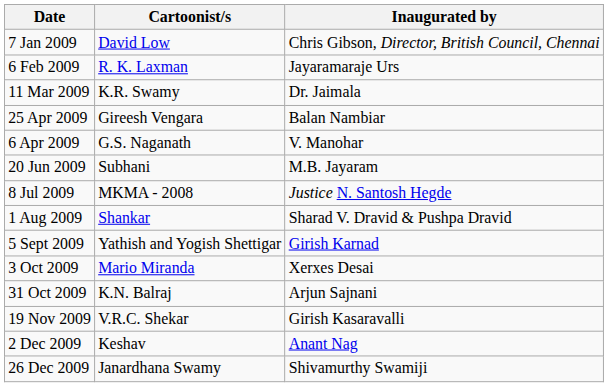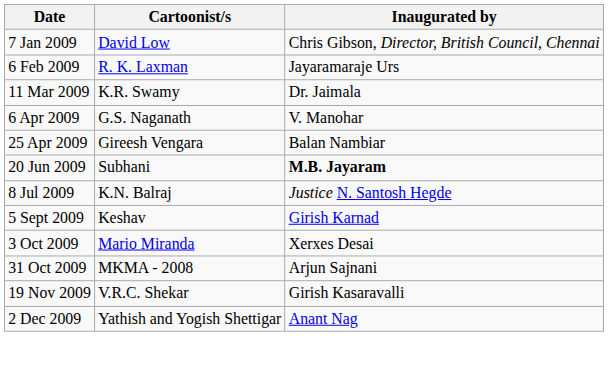 <table class="wikitable sortable">
 <tr>
 <th>Date</th>
 <th>Cartoonist/s</th>
 <th>Inaugurated by</th>
 </tr>
 <tr>
 <td>7 Jan 2009</td>
 <td><a href='#'>David Low</a></td>
 <td>Chris Gibson, <em>Director, British Council, Chennai</em></td>
 </tr>
 <tr>
 <td>6 Feb 2009</td>
 <td><a href='#'>R. K. Laxman</a></td>
 <td>Jayaramaraje Urs</td>
 </tr>
 <tr>
 <td>11 Mar 2009</td>
 <td>K.R. Swamy</td>
 <td>Dr. Jaimala</td>
 </tr>
 <tr>
+<td>6 Apr 2009</td>
+<td>G.S. Naganath</td>
+<td>V. Manohar</td>
+</tr>
+<tr>
 <td>25 Apr 2009</td>
 <td>Gireesh Vengara</td>
 <td>Balan Nambiar</td>
 </tr>
 <tr>
-<td>6 Apr 2009</td>
-<td>G.S. Naganath</td>
-<td>V. Manohar</td>
-</tr>
-<tr>
 <td>20 Jun 2009</td>
 <td>Subhani</td>
-<td>M.B. Jayaram</td>
+<td><strong>M.B. Jayaram</strong></td>
 </tr>
 <tr>
 <td>8 Jul 2009</td>
-<td>MKMA - 2008</td>
+<td>K.N. Balraj</td>
 <td><em>Justice</em> <a href='#'>N. Santosh Hegde</a></td>
 </tr>
 <tr>
-<td>1 Aug 2009</td>
-<td><a href='#'>Shankar</a></td>
-<td>Sharad V. Dravid & Pushpa Dravid</td>
-</tr>
-<tr>
 <td>5 Sept 2009</td>
-<td>Yathish and Yogish Shettigar</td>
+<td>Keshav</td>
 <td><a href='#'>Girish Karnad</a></td>
 </tr>
 <tr>
 <td>3 Oct 2009</td>
 <td><a href='#'>Mario Miranda</a></td>
 <td>Xerxes Desai</td>
 </tr>
 <tr>
 <td>31 Oct 2009</td>
-<td>K.N. Balraj</td>
+<td>MKMA - 2008</td>
 <td>Arjun Sajnani</td>
 </tr>
 <tr>
 <td>19 Nov 2009</td>
 <td>V.R.C. Shekar</td>
 <td>Girish Kasaravalli</td>
 </tr>
 <tr>
 <td>2 Dec 2009</td>
-<td>Keshav</td>
+<td>Yathish and Yogish Shettigar</td>
 <td><a href='#'>Anant Nag</a></td>
 </tr>
-<tr>
-<td>26 Dec 2009</td>
-<td>Janardhana Swamy</td>
-<td>Shivamurthy Swamiji</td>
-</tr>
 </table>
